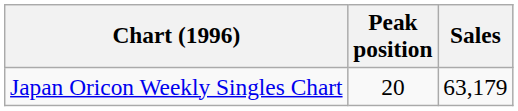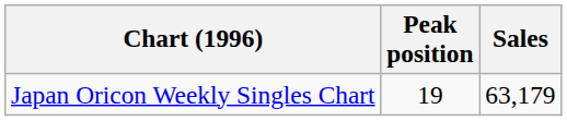 <table class="wikitable sortable">
 <tr>
 <th>Chart (1996)</th>
 <th>Peak<br>position</th>
 <th>Sales</th>
 </tr>
 <tr>
 <td><a href='#'>Japan Oricon Weekly Singles Chart</a></td>
-<td align="center">20</td>
+<td align="center">19</td>
 <td align="center">63,179</td>
 </tr>
 </table>
